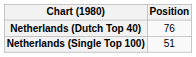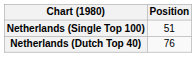 <table class="wikitable sortable plainrowheaders" style="text-align:center">
 <tr>
 <th>Chart (1980)</th>
 <th>Position</th>
 </tr>
 <tr>
+<th scope="row">Netherlands (Single Top 100)</th>
+<td>51</td>
+</tr>
+<tr>
 <th scope="row">Netherlands (Dutch Top 40)</th>
 <td>76</td>
 </tr>
-<tr>
-<th scope="row">Netherlands (Single Top 100)</th>
-<td>51</td>
-</tr>
 </table>
